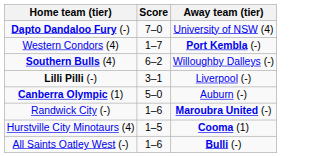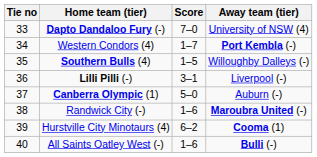 <table class="wikitable" style="text-align:center">
 <tr>
+<th>Tie no</th>
 <th>Home team (tier)</th>
 <th>Score</th>
 <th>Away team (tier)</th>
 </tr>
 <tr>
+<td>33</td>
 <td><strong><a href='#'>Dapto Dandaloo Fury</a></strong> (-)</td>
 <td>7–0</td>
 <td><a href='#'>University of NSW</a> (4)</td>
 </tr>
 <tr>
+<td>34</td>
 <td><a href='#'>Western Condors</a> (4)</td>
 <td>1–7</td>
 <td><strong><a href='#'>Port Kembla</a></strong> (-)</td>
 </tr>
 <tr>
+<td>35</td>
 <td><strong><a href='#'>Southern Bulls</a></strong> (4)</td>
-<td>6–2</td>
+<td>1–5</td>
 <td><a href='#'>Willoughby Dalleys</a> (-)</td>
 </tr>
 <tr>
+<td>36</td>
 <td><strong>Lilli Pilli</strong> (-)</td>
 <td>3–1</td>
 <td><a href='#'>Liverpool</a> (-)</td>
 </tr>
 <tr>
+<td>37</td>
 <td><strong><a href='#'>Canberra Olympic</a></strong> (1)</td>
 <td>5–0</td>
 <td><a href='#'>Auburn</a> (-)</td>
 </tr>
 <tr>
+<td>38</td>
 <td><a href='#'>Randwick City</a> (-)</td>
 <td>1–6</td>
 <td><strong><a href='#'>Maroubra United</a></strong> (-)</td>
 </tr>
 <tr>
+<td>39</td>
 <td><a href='#'>Hurstville City Minotaurs</a> (4)</td>
-<td>1–5</td>
+<td>6–2</td>
 <td><strong><a href='#'>Cooma</a></strong> (1)</td>
 </tr>
 <tr>
+<td>40</td>
 <td><a href='#'>All Saints Oatley West</a> (-)</td>
 <td>1–6</td>
 <td><strong><a href='#'>Bulli</a></strong> (-)</td>
 </tr>
 </table>
